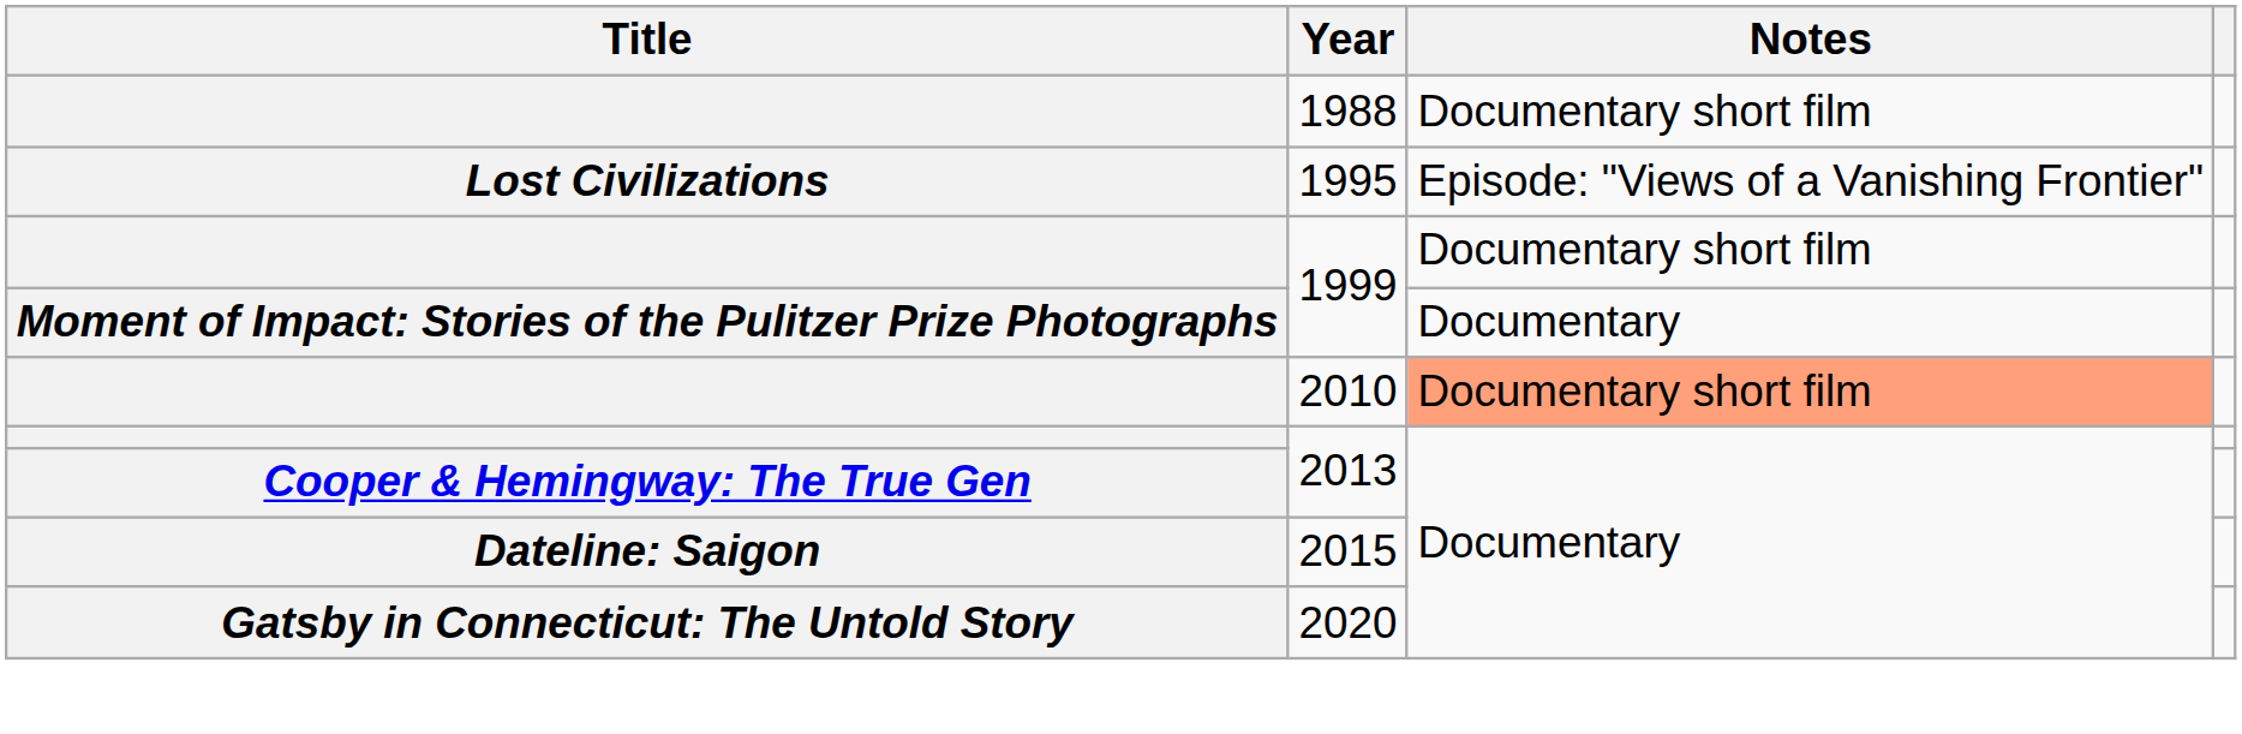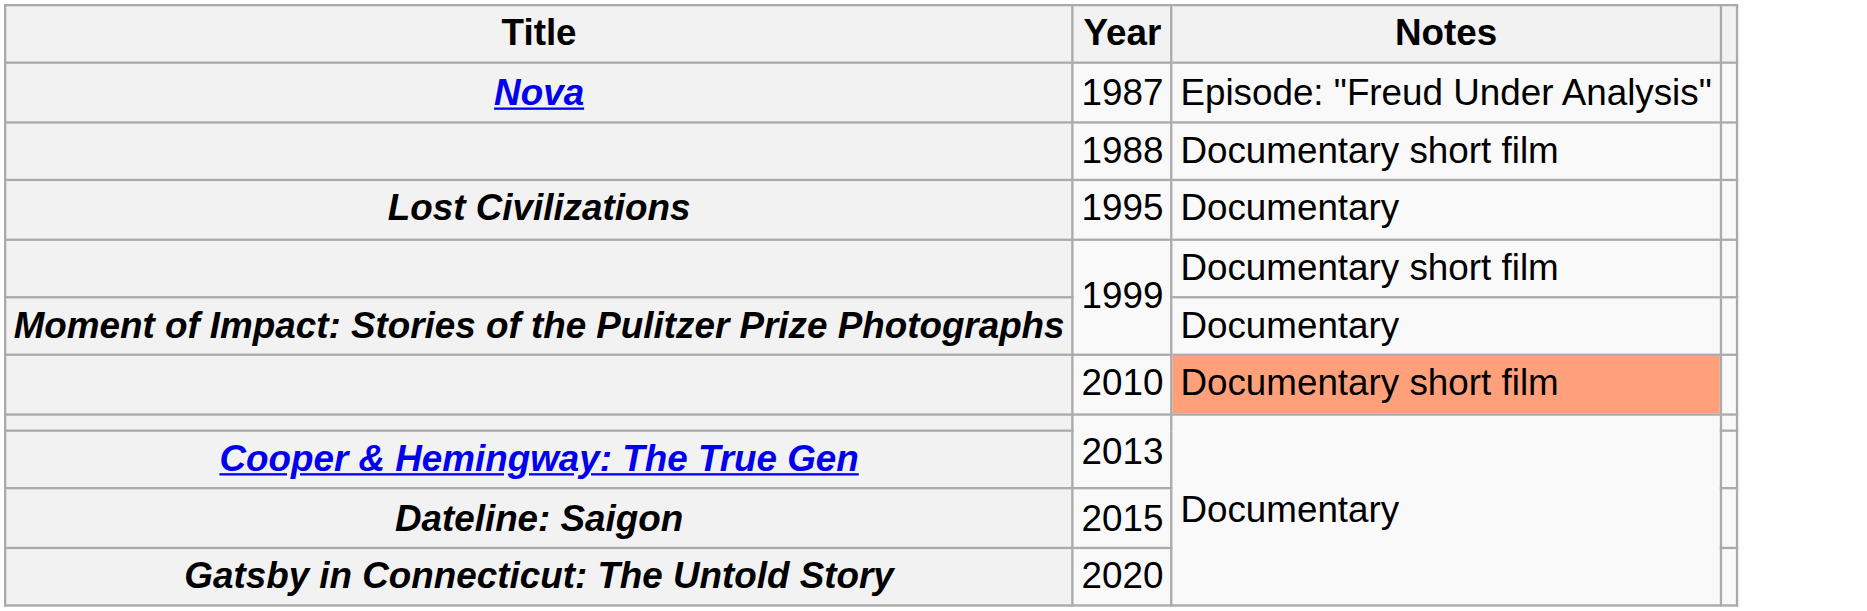 <table class="wikitable plainrowheaders sortable">
 <tr>
 <th scope="col">Title</th>
 <th scope="col">Year</th>
 <th scope="col" class="unsortable">Notes</th>
 <th scope="col" class="unsortable"></th>
+</tr>
+<tr>
+<th scope=row><em><a href='#'>Nova</a></em></th>
+<td>1987</td>
+<td>Episode: "Freud Under Analysis"</td>
+<td style="text-align:center;"></td>
 </tr>
 <tr>
 <th scope=row><em></em></th>
 <td>1988</td>
 <td>Documentary short film</td>
 <td style="text-align:center;"></td>
 </tr>
 <tr>
 <th scope=row><em>Lost Civilizations</em></th>
 <td>1995</td>
-<td>Episode: "Views of a Vanishing Frontier"</td>
+<td>Documentary</td>
 <td style="text-align:center;"></td>
 </tr>
 <tr>
 <th scope=row><em></em></th>
 <td rowspan="2">1999</td>
 <td>Documentary short film</td>
 <td style="text-align:center;"></td>
 </tr>
 <tr>
 <th scope=row><em>Moment of Impact: Stories of the Pulitzer Prize Photographs</em></th>
 <td>Documentary</td>
 <td style="text-align:center;"></td>
 </tr>
 <tr>
 <th scope=row><em></em></th>
 <td>2010</td>
 <td style="background: lightsalmon;">Documentary short film</td>
 <td style="text-align:center;"></td>
 </tr>
 <tr>
 <th scope=row><em></em></th>
 <td rowspan="2">2013</td>
 <td rowspan="4">Documentary</td>
 <td style="text-align:center;"></td>
 </tr>
 <tr>
 <th scope=row><em><a href='#'>Cooper & Hemingway: The True Gen</a></em></th>
 <td style="text-align:center;"></td>
 </tr>
 <tr>
 <th scope=row><em>Dateline: Saigon</em></th>
 <td>2015</td>
 <td style="text-align:center;"></td>
 </tr>
 <tr>
 <th scope=row><em>Gatsby in Connecticut: The Untold Story</em></th>
 <td>2020</td>
 <td style="text-align:center;"></td>
 </tr>
 </table>
